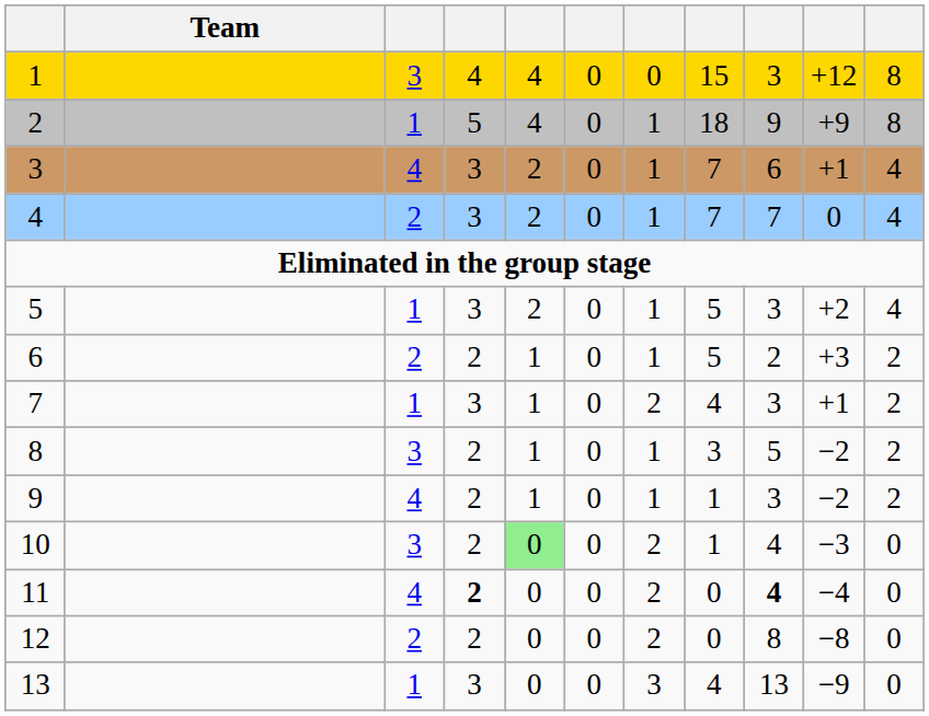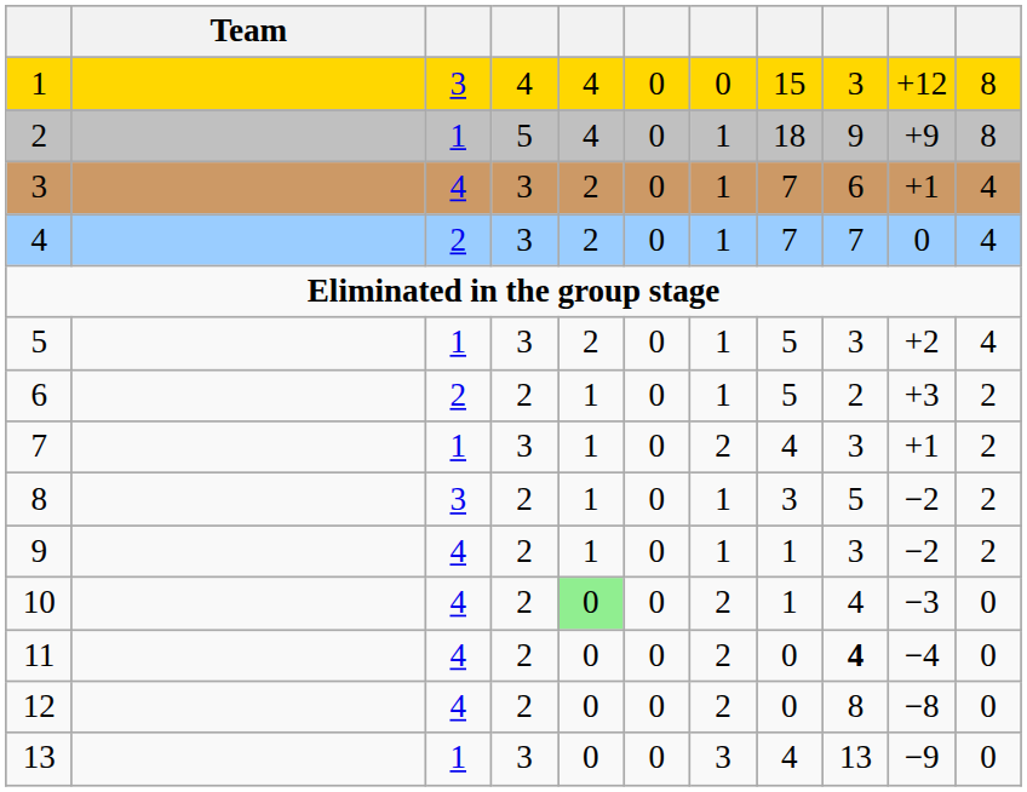 <table class="wikitable" style="text-align:center">
 <tr>
 <th width=25></th>
 <th width=165>Team</th>
 <th width=25></th>
 <th width=25></th>
 <th width=25></th>
 <th width=25></th>
 <th width=25></th>
 <th width=25></th>
 <th width=25></th>
 <th width=25></th>
 <th width=25></th>
 </tr>
 <tr style="background:gold">
 <td>1</td>
 <td style="text-align:left"></td>
 <td><a href='#'>3</a></td>
 <td>4</td>
 <td>4</td>
 <td>0</td>
 <td>0</td>
 <td>15</td>
 <td>3</td>
 <td>+12</td>
 <td>8</td>
 </tr>
 <tr style="background:silver">
 <td>2</td>
 <td style="text-align:left"></td>
 <td><a href='#'>1</a></td>
 <td>5</td>
 <td>4</td>
 <td>0</td>
 <td>1</td>
 <td>18</td>
 <td>9</td>
 <td>+9</td>
 <td>8</td>
 </tr>
 <tr style="background:#c96">
 <td>3</td>
 <td style="text-align:left"></td>
 <td><a href='#'>4</a></td>
 <td>3</td>
 <td>2</td>
 <td>0</td>
 <td>1</td>
 <td>7</td>
 <td>6</td>
 <td>+1</td>
 <td>4</td>
 </tr>
 <tr style="background:#9acdff">
 <td>4</td>
 <td style="text-align:left"></td>
 <td><a href='#'>2</a></td>
 <td>3</td>
 <td>2</td>
 <td>0</td>
 <td>1</td>
 <td>7</td>
 <td>7</td>
 <td>0</td>
 <td>4</td>
 </tr>
 <tr>
 <td colspan="11"><strong>Eliminated in the group stage</strong></td>
 </tr>
 <tr>
 <td>5</td>
 <td style="text-align:left"></td>
 <td><a href='#'>1</a></td>
 <td>3</td>
 <td>2</td>
 <td>0</td>
 <td>1</td>
 <td>5</td>
 <td>3</td>
 <td>+2</td>
 <td>4</td>
 </tr>
 <tr>
 <td>6</td>
 <td style="text-align:left"></td>
 <td><a href='#'>2</a></td>
 <td>2</td>
 <td>1</td>
 <td>0</td>
 <td>1</td>
 <td>5</td>
 <td>2</td>
 <td>+3</td>
 <td>2</td>
 </tr>
 <tr>
 <td>7</td>
 <td style="text-align:left"></td>
 <td><a href='#'>1</a></td>
 <td>3</td>
 <td>1</td>
 <td>0</td>
 <td>2</td>
 <td>4</td>
 <td>3</td>
 <td>+1</td>
 <td>2</td>
 </tr>
 <tr>
 <td>8</td>
 <td style="text-align:left"></td>
 <td><a href='#'>3</a></td>
 <td>2</td>
 <td>1</td>
 <td>0</td>
 <td>1</td>
 <td>3</td>
 <td>5</td>
 <td>−2</td>
 <td>2</td>
 </tr>
 <tr>
 <td>9</td>
 <td style="text-align:left"></td>
 <td><a href='#'>4</a></td>
 <td>2</td>
 <td>1</td>
 <td>0</td>
 <td>1</td>
 <td>1</td>
 <td>3</td>
 <td>−2</td>
 <td>2</td>
 </tr>
 <tr>
 <td>10</td>
 <td style="text-align:left"></td>
-<td><a href='#'>3</a></td>
+<td><a href='#'>4</a></td>
 <td>2</td>
 <td style="background: lightgreen;">0</td>
 <td>0</td>
 <td>2</td>
 <td>1</td>
 <td>4</td>
 <td>−3</td>
 <td>0</td>
 </tr>
 <tr>
 <td>11</td>
 <td style="text-align:left"></td>
 <td><a href='#'>4</a></td>
-<td><strong>2</strong></td>
+<td>2</td>
 <td>0</td>
 <td>0</td>
 <td>2</td>
 <td>0</td>
 <td><strong>4</strong></td>
 <td>−4</td>
 <td>0</td>
 </tr>
 <tr>
 <td>12</td>
 <td style="text-align:left"></td>
-<td><a href='#'>2</a></td>
+<td><a href='#'>4</a></td>
 <td>2</td>
 <td>0</td>
 <td>0</td>
 <td>2</td>
 <td>0</td>
 <td>8</td>
 <td>−8</td>
 <td>0</td>
 </tr>
 <tr>
 <td>13</td>
 <td style="text-align:left"></td>
 <td><a href='#'>1</a></td>
 <td>3</td>
 <td>0</td>
 <td>0</td>
 <td>3</td>
 <td>4</td>
 <td>13</td>
 <td>−9</td>
 <td>0</td>
 </tr>
 </table>
